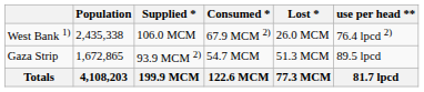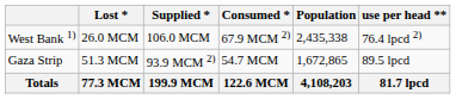 <table class="wikitable">
 <tr>
 <th></th>
-<th>Population</th>
+<th>Lost *</th>
 <th>Supplied *</th>
 <th>Consumed *</th>
-<th>Lost *</th>
+<th>Population</th>
 <th>use per head **</th>
 </tr>
 <tr>
 <td>West Bank <sup>1)</sup></td>
-<td>2,435,338</td>
+<td>26.0 MCM</td>
 <td>106.0 MCM</td>
 <td>67.9 MCM <sup>2)</sup></td>
-<td>26.0 MCM</td>
+<td>2,435,338</td>
 <td>76.4 lpcd <sup>2)</sup></td>
 </tr>
 <tr>
 <td>Gaza Strip</td>
-<td>1,672,865</td>
+<td>51.3 MCM</td>
 <td>93.9 MCM <sup>2)</sup></td>
 <td>54.7 MCM</td>
-<td>51.3 MCM</td>
+<td>1,672,865</td>
 <td>89.5 lpcd</td>
 </tr>
 <tr>
 <th>Totals</th>
-<th>4,108,203</th>
+<th>77.3 MCM</th>
 <th>199.9 MCM</th>
 <th>122.6 MCM</th>
-<th>77.3 MCM</th>
+<th>4,108,203</th>
 <th>81.7 lpcd</th>
 </tr>
 </table>
